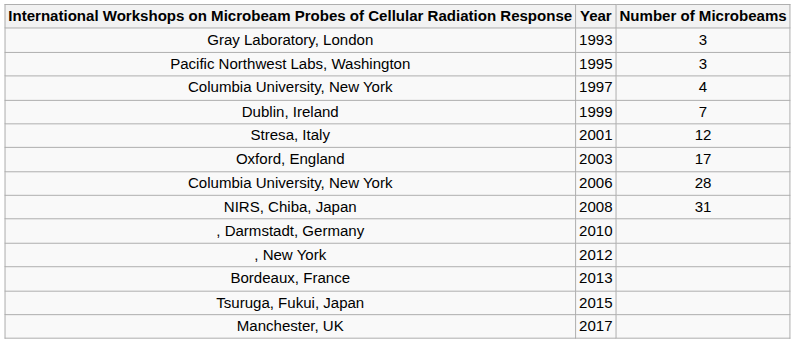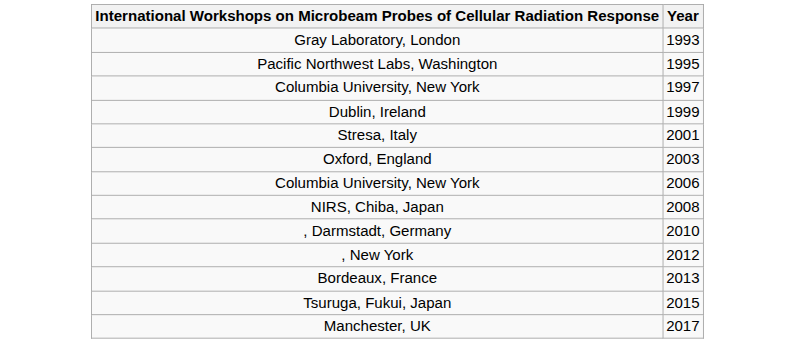 <table class="wikitable" border="1" style="margin: 1em auto 1em auto; text-align:center;">
 <tr>
 <th>International Workshops on Microbeam Probes of Cellular Radiation Response</th>
 <th>Year</th>
-<th>Number of Microbeams</th>
 </tr>
 <tr>
 <td>Gray Laboratory, London</td>
 <td>1993</td>
-<td>3</td>
 </tr>
 <tr>
 <td>Pacific Northwest Labs, Washington</td>
 <td>1995</td>
-<td>3</td>
 </tr>
 <tr>
 <td>Columbia University, New York</td>
 <td>1997</td>
-<td>4</td>
 </tr>
 <tr>
 <td>Dublin, Ireland</td>
 <td>1999</td>
-<td>7</td>
 </tr>
 <tr>
 <td>Stresa, Italy</td>
 <td>2001</td>
-<td>12</td>
 </tr>
 <tr>
 <td>Oxford, England</td>
 <td>2003</td>
-<td>17</td>
 </tr>
 <tr>
 <td>Columbia University, New York</td>
 <td>2006</td>
-<td>28</td>
 </tr>
 <tr>
 <td>NIRS, Chiba, Japan</td>
 <td>2008</td>
-<td>31</td>
 </tr>
 <tr>
 <td>, Darmstadt, Germany</td>
 <td>2010</td>
-<td></td>
 </tr>
 <tr>
 <td>, New York</td>
 <td>2012</td>
-<td></td>
 </tr>
 <tr>
 <td>Bordeaux, France </td>
 <td>2013</td>
-<td></td>
 </tr>
 <tr>
 <td>Tsuruga, Fukui, Japan </td>
 <td>2015</td>
-<td></td>
 </tr>
 <tr>
 <td>Manchester, UK </td>
 <td>2017</td>
-<td></td>
 </tr>
 </table>
